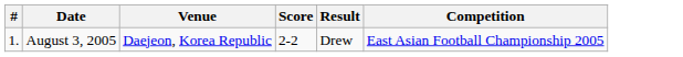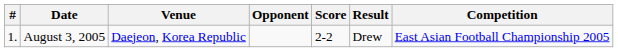 <table class="wikitable">
 <tr>
 <th>#</th>
 <th>Date</th>
 <th>Venue</th>
+<th>Opponent</th>
 <th>Score</th>
 <th>Result</th>
 <th>Competition</th>
 </tr>
 <tr>
 <td>1.</td>
 <td>August 3, 2005</td>
 <td><a href='#'>Daejeon</a>, <a href='#'>Korea Republic</a></td>
+<td></td>
 <td>2-2</td>
 <td>Drew</td>
 <td><a href='#'>East Asian Football Championship 2005</a></td>
 </tr>
 </table>
